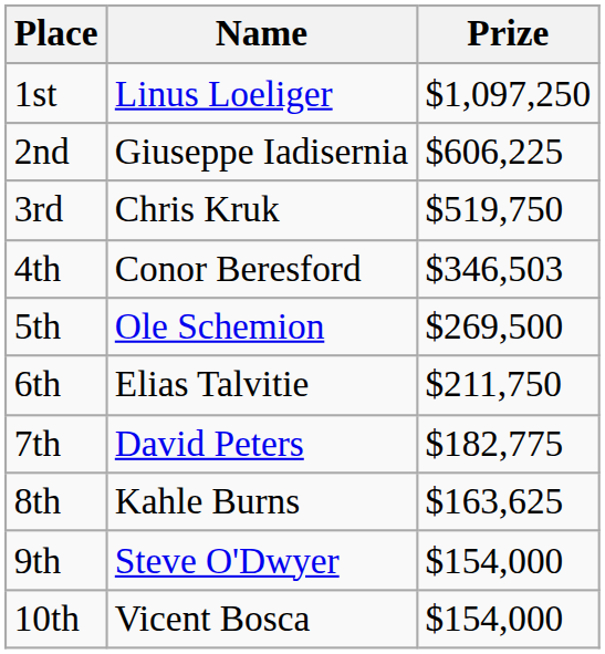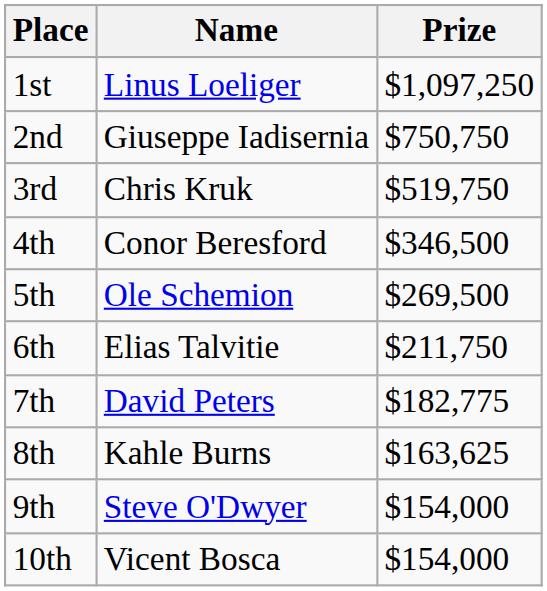 <table class="wikitable">
 <tr>
 <th>Place</th>
 <th>Name</th>
 <th>Prize</th>
 </tr>
 <tr>
 <td>1st</td>
 <td> <a href='#'>Linus Loeliger</a></td>
 <td>$1,097,250</td>
 </tr>
 <tr>
 <td>2nd</td>
 <td> Giuseppe Iadisernia</td>
-<td>$606,225</td>
+<td>$750,750</td>
 </tr>
 <tr>
 <td>3rd</td>
 <td> Chris Kruk</td>
 <td>$519,750</td>
 </tr>
 <tr>
 <td>4th</td>
 <td> Conor Beresford</td>
-<td>$346,503</td>
+<td>$346,500</td>
 </tr>
 <tr>
 <td>5th</td>
 <td> <a href='#'>Ole Schemion</a></td>
 <td>$269,500</td>
 </tr>
 <tr>
 <td>6th</td>
 <td> Elias Talvitie</td>
 <td>$211,750</td>
 </tr>
 <tr>
 <td>7th</td>
 <td> <a href='#'>David Peters</a></td>
 <td>$182,775</td>
 </tr>
 <tr>
 <td>8th</td>
 <td> Kahle Burns</td>
 <td>$163,625</td>
 </tr>
 <tr>
 <td>9th</td>
 <td> <a href='#'>Steve O'Dwyer</a></td>
 <td>$154,000</td>
 </tr>
 <tr>
 <td>10th</td>
 <td> Vicent Bosca</td>
 <td>$154,000</td>
 </tr>
 </table>
